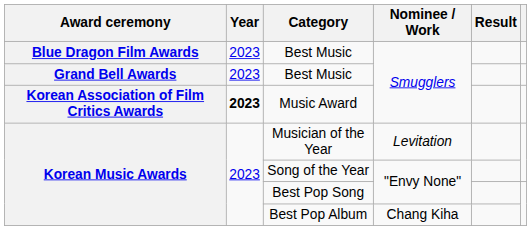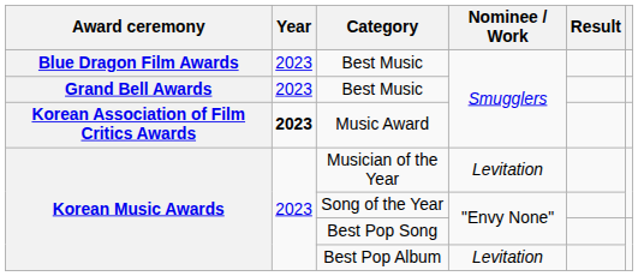 <table class="wikitable plainrowheaders sortable" style="text-align:center">
 <tr>
 <th scope="col">Award ceremony</th>
 <th scope="col">Year</th>
 <th scope="col">Category</th>
 <th scope="col">Nominee / Work</th>
 <th scope="col">Result</th>
 <th scope="col" class="unsortable"></th>
 </tr>
 <tr>
 <th scope="row"><a href='#'>Blue Dragon Film Awards</a></th>
 <td><a href='#'>2023</a></td>
 <td>Best Music</td>
 <td rowspan=3><em><a href='#'>Smugglers</a></em></td>
 <td></td>
 <td></td>
 </tr>
 <tr>
 <th scope="row"><a href='#'>Grand Bell Awards</a></th>
 <td><a href='#'>2023</a></td>
 <td>Best Music</td>
 <td></td>
 <td></td>
 </tr>
 <tr>
 <th scope="row"><a href='#'>Korean Association of Film Critics Awards</a></th>
 <td><strong>2023</strong></td>
 <td>Music Award</td>
 <td></td>
 <td></td>
 </tr>
 <tr>
 <th scope="row" rowspan="4"><a href='#'>Korean Music Awards</a></th>
 <td rowspan="4"><a href='#'>2023</a></td>
 <td>Musician of the Year</td>
 <td><em>Levitation</em></td>
 <td></td>
 <td rowspan="2"></td>
 </tr>
 <tr>
 <td>Song of the Year</td>
 <td rowspan="2">"Envy None"</td>
 <td></td>
 </tr>
 <tr>
 <td>Best Pop Song</td>
 <td></td>
 <td rowspan="2"></td>
 </tr>
 <tr>
 <td>Best Pop Album</td>
-<td>Chang Kiha</td>
+<td><em>Levitation</em></td>
 <td></td>
 </tr>
 </table>
